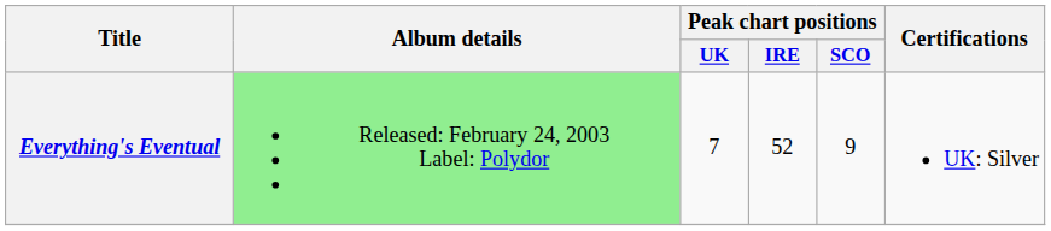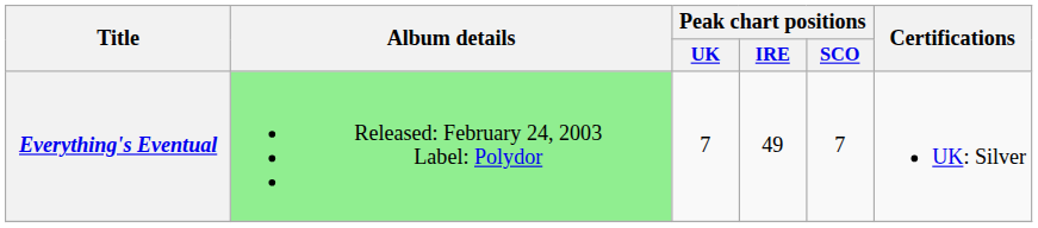 <table class="wikitable plainrowheaders" style="text-align:center;" border="1">
 <tr>
 <th scope="col" rowspan="2" style="width:10em;">Title</th>
 <th scope="col" rowspan="2" style="width:20em;">Album details</th>
 <th scope="col" colspan="3">Peak chart positions</th>
 <th scope="col" rowspan="2">Certifications</th>
 </tr>
 <tr>
 <th scope="col" style="width:3em;font-size:90%;"><a href='#'>UK</a><br></th>
 <th scope="col" style="width:3em;font-size:90%;"><a href='#'>IRE</a><br></th>
 <th scope="col" style="width:3em;font-size:90%;"><a href='#'>SCO</a><br></th>
 </tr>
 <tr>
 <th scope="row"><em><a href='#'>Everything's Eventual</a></em></th>
 <td style="background: lightgreen;"><br><ul><li>Released: February 24, 2003</li><li>Label: <a href='#'>Polydor</a></li><li></li></ul></td>
 <td>7</td>
-<td>52</td>
-<td>9</td>
+<td>49</td>
+<td>7</td>
 <td><br><ul><li><a href='#'>UK</a>: Silver</li></ul></td>
 </tr>
 <tr>
 </tr>
 </table>
